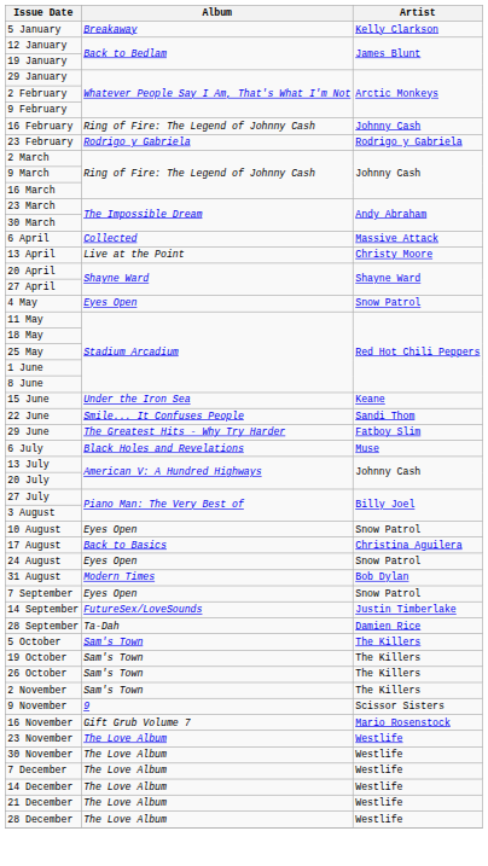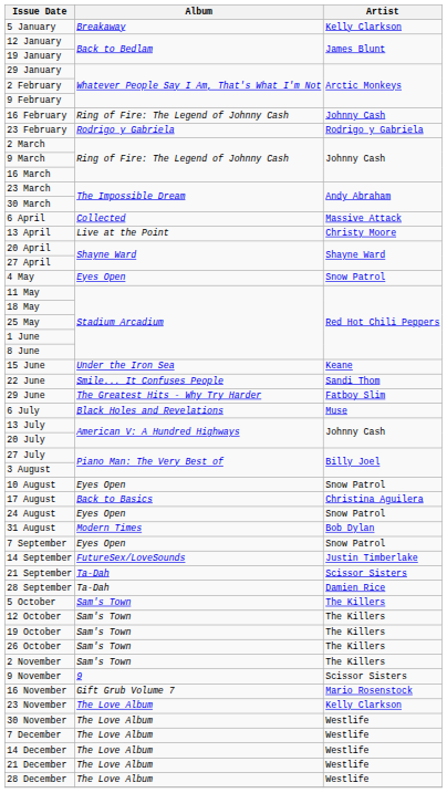 <table class="wikitable">
 <tr>
 <th>Issue Date</th>
 <th>Album</th>
 <th>Artist</th>
 </tr>
 <tr>
 <td>5 January</td>
 <td><em><a href='#'>Breakaway</a></em></td>
 <td><a href='#'>Kelly Clarkson</a></td>
 </tr>
 <tr>
 <td>12 January</td>
 <td rowspan="2"><em><a href='#'>Back to Bedlam</a></em></td>
 <td rowspan="2"><a href='#'>James Blunt</a></td>
 </tr>
 <tr>
 <td>19 January</td>
 </tr>
 <tr>
 <td>29 January</td>
 <td rowspan="3"><em><a href='#'>Whatever People Say I Am, That's What I'm Not</a></em></td>
 <td rowspan="3"><a href='#'>Arctic Monkeys</a></td>
 </tr>
 <tr>
 <td>2 February</td>
 </tr>
 <tr>
 <td>9 February</td>
 </tr>
 <tr>
 <td>16 February</td>
 <td><em>Ring of Fire: The Legend of Johnny Cash</em></td>
 <td><a href='#'>Johnny Cash</a></td>
 </tr>
 <tr>
 <td>23 February</td>
 <td><em><a href='#'>Rodrigo y Gabriela</a></em></td>
 <td><a href='#'>Rodrigo y Gabriela</a></td>
 </tr>
 <tr>
 <td>2 March</td>
 <td rowspan="3"><em>Ring of Fire: The Legend of Johnny Cash</em></td>
 <td rowspan="3">Johnny Cash</td>
 </tr>
 <tr>
 <td>9 March</td>
 </tr>
 <tr>
 <td>16 March</td>
 </tr>
 <tr>
 <td>23 March</td>
 <td rowspan="2"><em><a href='#'>The Impossible Dream</a></em></td>
 <td rowspan="2"><a href='#'>Andy Abraham</a></td>
 </tr>
 <tr>
 <td>30 March</td>
 </tr>
 <tr>
 <td>6 April</td>
 <td><em><a href='#'>Collected</a></em></td>
 <td><a href='#'>Massive Attack</a></td>
 </tr>
 <tr>
 <td>13 April</td>
 <td><em>Live at the Point</em></td>
 <td><a href='#'>Christy Moore</a></td>
 </tr>
 <tr>
 <td>20 April</td>
 <td rowspan="2"><em><a href='#'>Shayne Ward</a></em></td>
 <td rowspan="2"><a href='#'>Shayne Ward</a></td>
 </tr>
 <tr>
 <td>27 April</td>
 </tr>
 <tr>
 <td>4 May</td>
 <td><em><a href='#'>Eyes Open</a></em></td>
 <td><a href='#'>Snow Patrol</a></td>
 </tr>
 <tr>
 <td>11 May</td>
 <td rowspan="5"><em><a href='#'>Stadium Arcadium</a></em></td>
 <td rowspan="5"><a href='#'>Red Hot Chili Peppers</a></td>
 </tr>
 <tr>
 <td>18 May</td>
 </tr>
 <tr>
 <td>25 May</td>
 </tr>
 <tr>
 <td>1 June</td>
 </tr>
 <tr>
 <td>8 June</td>
 </tr>
 <tr>
 <td>15 June</td>
 <td><em><a href='#'>Under the Iron Sea</a></em></td>
 <td><a href='#'>Keane</a></td>
 </tr>
 <tr>
 <td>22 June</td>
 <td><em><a href='#'>Smile... It Confuses People</a></em></td>
 <td><a href='#'>Sandi Thom</a></td>
 </tr>
 <tr>
 <td>29 June</td>
 <td><em><a href='#'>The Greatest Hits - Why Try Harder</a></em></td>
 <td><a href='#'>Fatboy Slim</a></td>
 </tr>
 <tr>
 <td>6 July</td>
 <td><em><a href='#'>Black Holes and Revelations</a></em></td>
 <td><a href='#'>Muse</a></td>
 </tr>
 <tr>
 <td>13 July</td>
 <td rowspan="2"><em><a href='#'>American V: A Hundred Highways</a></em></td>
 <td rowspan="2">Johnny Cash</td>
 </tr>
 <tr>
 <td>20 July</td>
 </tr>
 <tr>
 <td>27 July</td>
 <td rowspan="2"><em><a href='#'>Piano Man: The Very Best of</a></em></td>
 <td rowspan="2"><a href='#'>Billy Joel</a></td>
 </tr>
 <tr>
 <td>3 August</td>
 </tr>
 <tr>
 <td>10 August</td>
 <td><em>Eyes Open</em></td>
 <td>Snow Patrol</td>
 </tr>
 <tr>
 <td>17 August</td>
 <td><em><a href='#'>Back to Basics</a></em></td>
 <td><a href='#'>Christina Aguilera</a></td>
 </tr>
 <tr>
 <td>24 August</td>
 <td><em>Eyes Open</em></td>
 <td>Snow Patrol</td>
 </tr>
 <tr>
 <td>31 August</td>
 <td><em><a href='#'>Modern Times</a></em></td>
 <td><a href='#'>Bob Dylan</a></td>
 </tr>
 <tr>
 <td>7 September</td>
 <td><em>Eyes Open</em></td>
 <td>Snow Patrol</td>
 </tr>
 <tr>
 <td>14 September</td>
 <td><em><a href='#'>FutureSex/LoveSounds</a></em></td>
 <td><a href='#'>Justin Timberlake</a></td>
 </tr>
 <tr>
+<td>21 September</td>
+<td><em><a href='#'>Ta-Dah</a></em></td>
+<td><a href='#'>Scissor Sisters</a></td>
+</tr>
+<tr>
 <td>28 September</td>
 <td><em>Ta-Dah</em></td>
 <td><a href='#'>Damien Rice</a></td>
 </tr>
 <tr>
 <td>5 October</td>
 <td><em><a href='#'>Sam's Town</a></em></td>
 <td><a href='#'>The Killers</a></td>
+</tr>
+<tr>
+<td>12 October</td>
+<td><em>Sam's Town</em></td>
+<td>The Killers</td>
 </tr>
 <tr>
 <td>19 October</td>
 <td><em>Sam's Town</em></td>
 <td>The Killers</td>
 </tr>
 <tr>
 <td>26 October</td>
 <td><em>Sam's Town</em></td>
 <td>The Killers</td>
 </tr>
 <tr>
 <td>2 November</td>
 <td><em>Sam's Town</em></td>
 <td>The Killers</td>
 </tr>
 <tr>
 <td>9 November</td>
 <td><em><a href='#'>9</a></em></td>
 <td>Scissor Sisters</td>
 </tr>
 <tr>
 <td>16 November</td>
 <td><em>Gift Grub Volume 7</em></td>
 <td><a href='#'>Mario Rosenstock</a></td>
 </tr>
 <tr>
 <td>23 November</td>
 <td><em><a href='#'>The Love Album</a></em></td>
-<td><a href='#'>Westlife</a></td>
+<td><a href='#'>Kelly Clarkson</a></td>
 </tr>
 <tr>
 <td>30 November</td>
 <td><em>The Love Album</em></td>
 <td>Westlife</td>
 </tr>
 <tr>
 <td>7 December</td>
 <td><em>The Love Album</em></td>
 <td>Westlife</td>
 </tr>
 <tr>
 <td>14 December</td>
 <td><em>The Love Album</em></td>
 <td>Westlife</td>
 </tr>
 <tr>
 <td>21 December</td>
 <td><em>The Love Album</em></td>
 <td>Westlife</td>
 </tr>
 <tr>
 <td>28 December</td>
 <td><em>The Love Album</em></td>
 <td>Westlife</td>
 </tr>
 <tr>
 </tr>
 </table>
